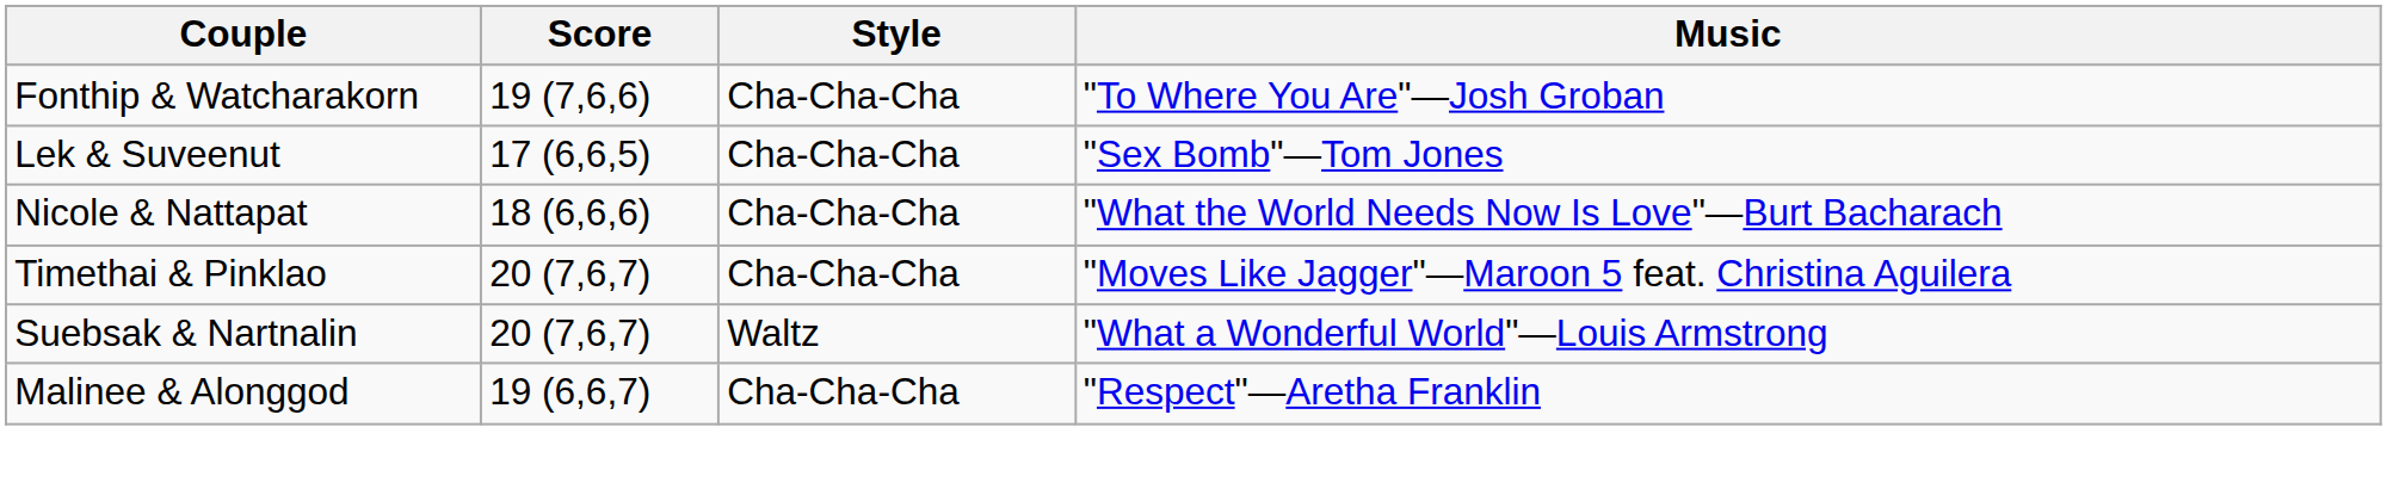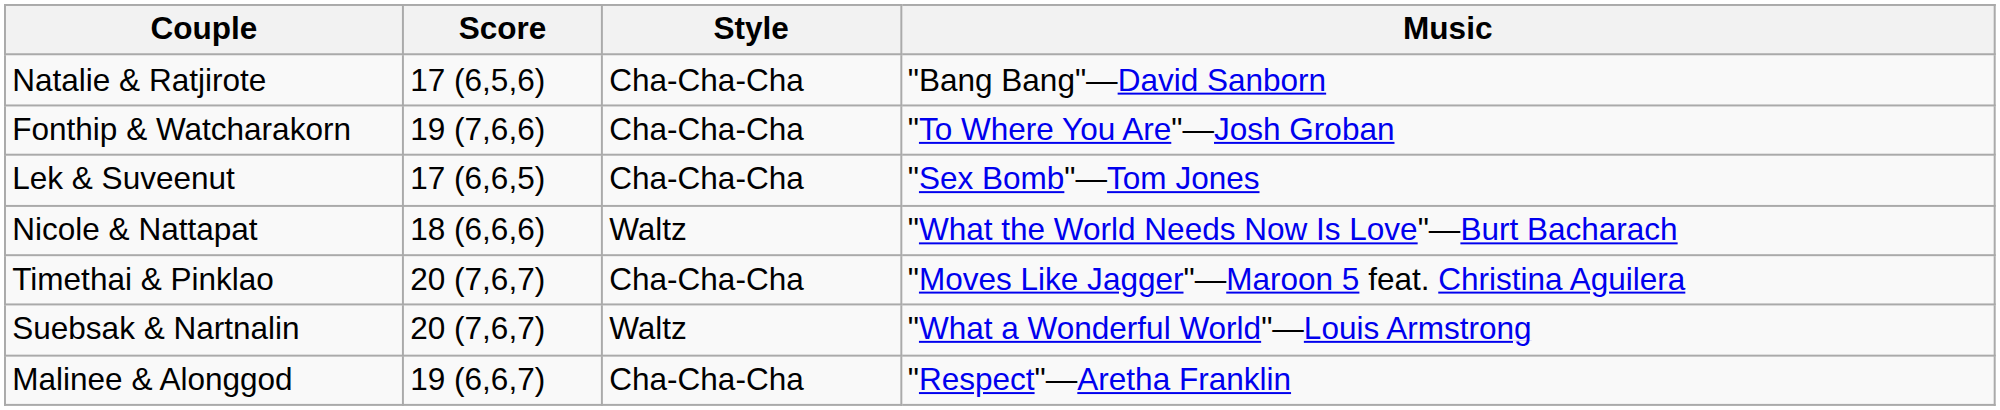 <table class="wikitable" style="width:80%;">
 <tr>
 <th style="width:20%;">Couple</th>
 <th style="width:10%;">Score</th>
 <th style="width:15%;">Style</th>
 <th style="width:60%;">Music</th>
+</tr>
+<tr>
+<td>Natalie & Ratjirote</td>
+<td>17 (6,5,6)</td>
+<td>Cha-Cha-Cha</td>
+<td>"Bang Bang"—<a href='#'>David Sanborn</a></td>
 </tr>
 <tr>
 <td>Fonthip & Watcharakorn</td>
 <td>19 (7,6,6)</td>
 <td>Cha-Cha-Cha</td>
 <td>"<a href='#'>To Where You Are</a>"—<a href='#'>Josh Groban</a></td>
 </tr>
 <tr>
 <td>Lek & Suveenut</td>
 <td>17 (6,6,5)</td>
 <td>Cha-Cha-Cha</td>
 <td>"<a href='#'>Sex Bomb</a>"—<a href='#'>Tom Jones</a></td>
 </tr>
 <tr>
 <td>Nicole & Nattapat</td>
 <td>18 (6,6,6)</td>
-<td>Cha-Cha-Cha</td>
+<td>Waltz</td>
 <td>"<a href='#'>What the World Needs Now Is Love</a>"—<a href='#'>Burt Bacharach</a></td>
 </tr>
 <tr>
 <td>Timethai & Pinklao</td>
 <td>20 (7,6,7)</td>
 <td>Cha-Cha-Cha</td>
 <td>"<a href='#'>Moves Like Jagger</a>"—<a href='#'>Maroon 5</a> feat. <a href='#'>Christina Aguilera</a></td>
 </tr>
 <tr>
 <td>Suebsak & Nartnalin</td>
 <td>20 (7,6,7)</td>
 <td>Waltz</td>
 <td>"<a href='#'>What a Wonderful World</a>"—<a href='#'>Louis Armstrong</a></td>
 </tr>
 <tr>
 <td>Malinee & Alonggod</td>
 <td>19 (6,6,7)</td>
 <td>Cha-Cha-Cha</td>
 <td>"<a href='#'>Respect</a>"—<a href='#'>Aretha Franklin</a></td>
 </tr>
 </table>
